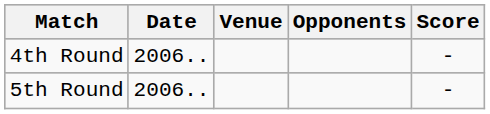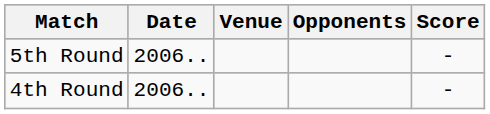 <table class="wikitable" style="text-align:center;">
 <tr>
 <th>Match</th>
 <th>Date</th>
 <th>Venue</th>
 <th>Opponents</th>
 <th>Score</th>
 </tr>
 <tr>
+<td>5th Round</td>
+<td>2006..</td>
+<td></td>
+<td></td>
+<td>-</td>
+</tr>
+<tr>
 <td>4th Round</td>
 <td>2006..</td>
 <td></td>
 <td></td>
 <td>-</td>
 </tr>
-<tr>
-<td>5th Round</td>
-<td>2006..</td>
-<td></td>
-<td></td>
-<td>-</td>
-</tr>
 </table>
